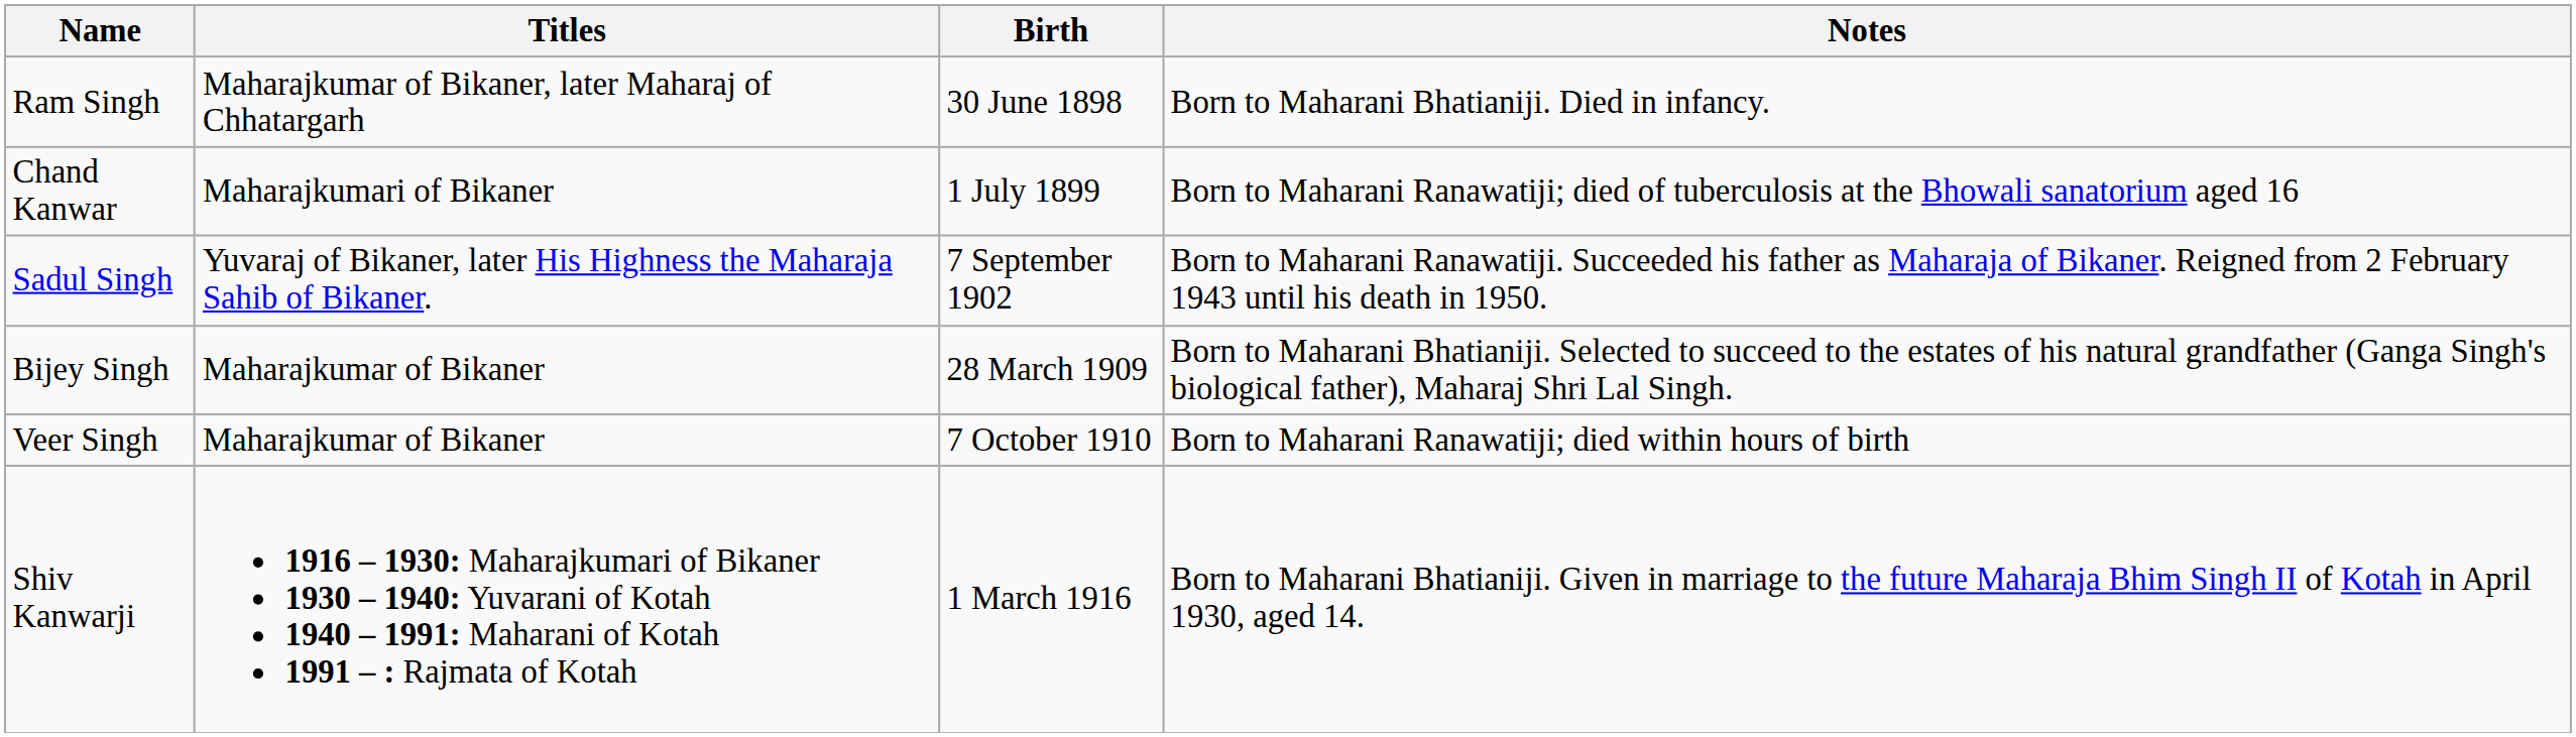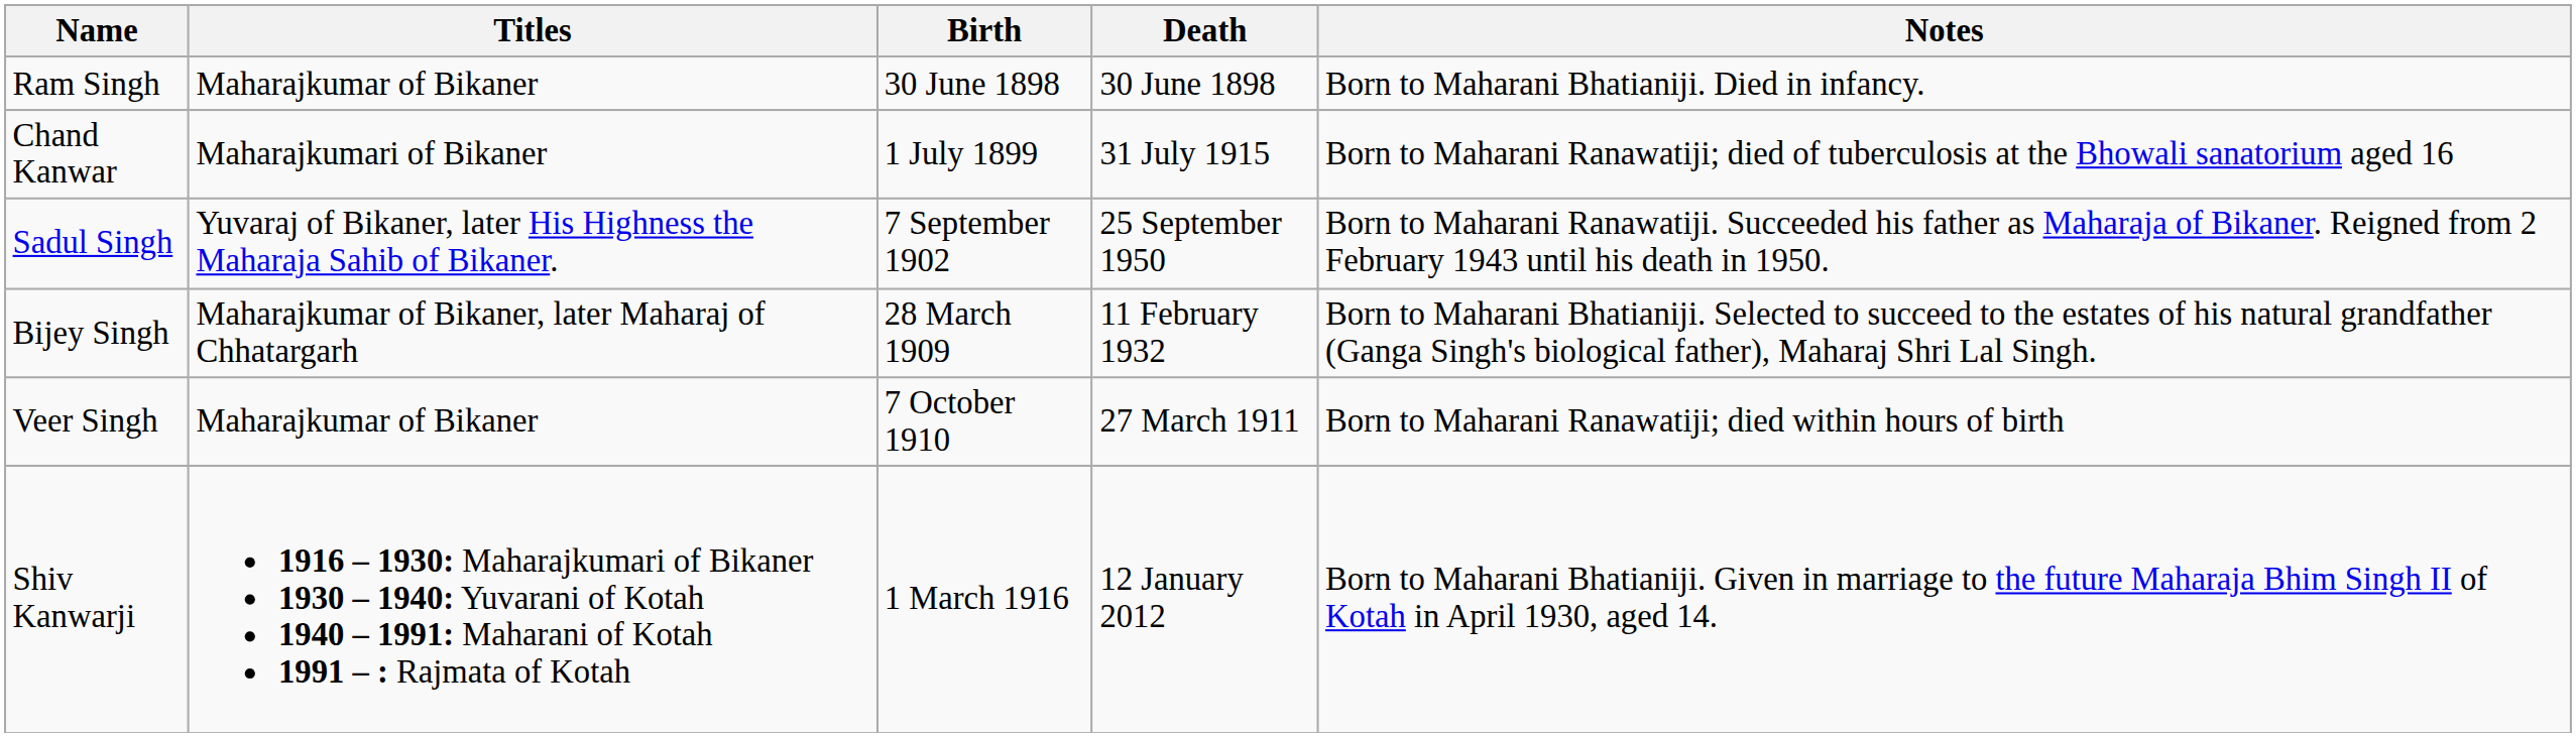 <table class="wikitable">
 <tr>
 <th>Name</th>
 <th>Titles</th>
 <th>Birth</th>
+<th>Death</th>
 <th>Notes</th>
 </tr>
 <tr>
 <td>Ram Singh</td>
-<td>Maharajkumar of Bikaner, later Maharaj of Chhatargarh</td>
+<td>Maharajkumar of Bikaner</td>
+<td>30 June 1898</td>
 <td>30 June 1898</td>
 <td>Born to Maharani Bhatianiji. Died in infancy.</td>
 </tr>
 <tr>
 <td>Chand Kanwar</td>
 <td>Maharajkumari of Bikaner</td>
 <td>1 July 1899</td>
+<td>31 July 1915</td>
 <td>Born to Maharani Ranawatiji; died of tuberculosis at the <a href='#'>Bhowali sanatorium</a> aged 16</td>
 </tr>
 <tr>
 <td><a href='#'>Sadul Singh</a></td>
 <td>Yuvaraj of Bikaner, later <a href='#'>His Highness the Maharaja Sahib of Bikaner</a>.</td>
 <td>7 September 1902</td>
+<td>25 September 1950</td>
 <td>Born to Maharani Ranawatiji. Succeeded his father as <a href='#'>Maharaja of Bikaner</a>. Reigned from 2 February 1943 until his death in 1950.</td>
 </tr>
 <tr>
 <td>Bijey Singh</td>
-<td>Maharajkumar of Bikaner</td>
+<td>Maharajkumar of Bikaner, later Maharaj of Chhatargarh</td>
 <td>28 March 1909</td>
+<td>11 February 1932</td>
 <td>Born to Maharani Bhatianiji. Selected to succeed to the estates of his natural grandfather (Ganga Singh's biological father), Maharaj Shri Lal Singh.</td>
 </tr>
 <tr>
 <td>Veer Singh</td>
 <td>Maharajkumar of Bikaner</td>
 <td>7 October 1910</td>
+<td>27 March 1911</td>
 <td>Born to Maharani Ranawatiji; died within hours of birth</td>
 </tr>
 <tr>
 <td>Shiv Kanwarji</td>
 <td><br><ul><li><strong>1916 – 1930:</strong> Maharajkumari of Bikaner</li><li><strong>1930 – 1940:</strong> Yuvarani of Kotah</li><li><strong>1940 – 1991:</strong> Maharani of Kotah</li><li><strong>1991 – :</strong> Rajmata of Kotah</li></ul></td>
 <td>1 March 1916</td>
+<td>12 January 2012</td>
 <td>Born to Maharani Bhatianiji. Given in marriage to <a href='#'>the future Maharaja Bhim Singh II</a> of <a href='#'>Kotah</a> in April 1930, aged 14.</td>
 </tr>
 </table>
